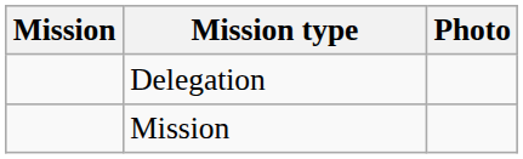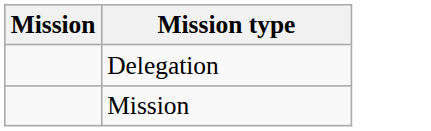 <table class="wikitable sortable">
 <tr valign="middle">
 <th>Mission</th>
 <th width=150px>Mission type</th>
-<th>Photo</th>
 </tr>
 <tr>
 <td></td>
 <td>Delegation</td>
-<td></td>
 </tr>
 <tr>
 <td></td>
 <td>Mission</td>
-<td></td>
 </tr>
 </table>
